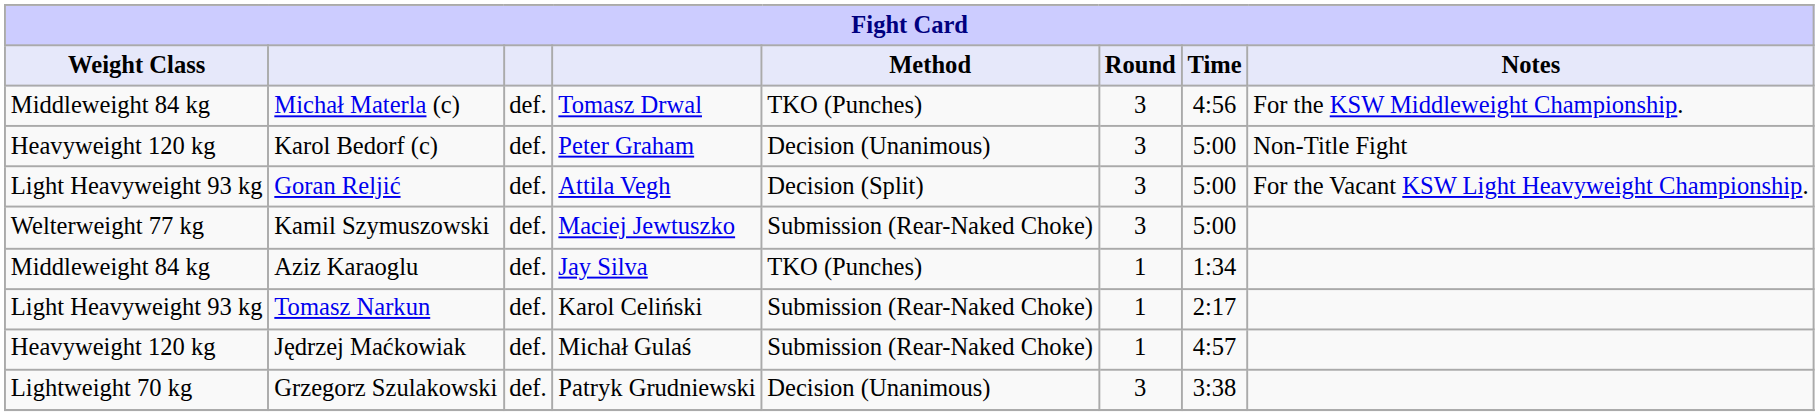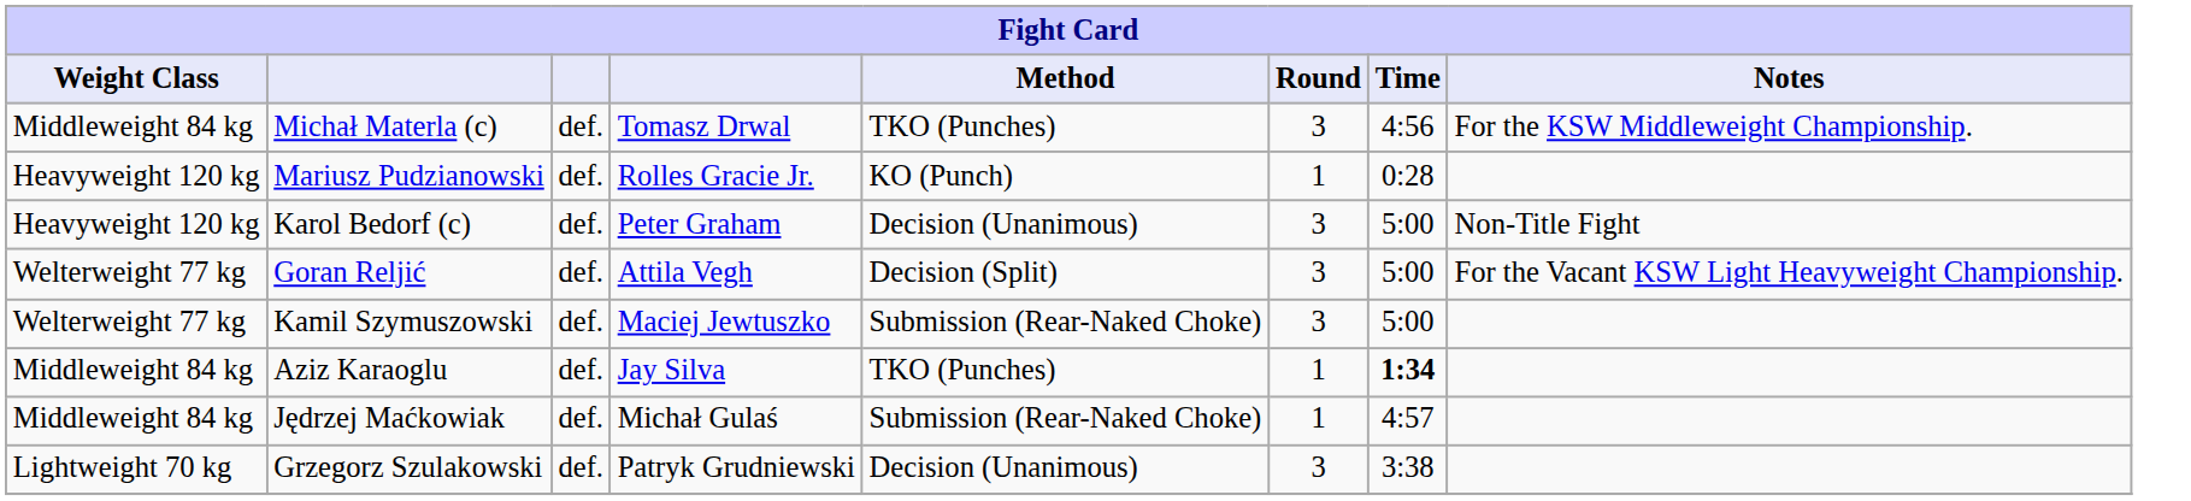 <table class="wikitable" style="font-size: 80%;">
 <tr>
 <th colspan="8" style="background-color: #ccf; color: #000080; text-align: center;"><strong>Fight Card</strong></th>
 </tr>
 <tr>
 <th colspan="1" style="background-color: #E6E8FA; color: #000000; text-align: center;">Weight Class</th>
 <th colspan="1" style="background-color: #E6E8FA; color: #000000; text-align: center;"></th>
 <th colspan="1" style="background-color: #E6E8FA; color: #000000; text-align: center;"></th>
 <th colspan="1" style="background-color: #E6E8FA; color: #000000; text-align: center;"></th>
 <th colspan="1" style="background-color: #E6E8FA; color: #000000; text-align: center;">Method</th>
 <th colspan="1" style="background-color: #E6E8FA; color: #000000; text-align: center;">Round</th>
 <th colspan="1" style="background-color: #E6E8FA; color: #000000; text-align: center;">Time</th>
 <th colspan="1" style="background-color: #E6E8FA; color: #000000; text-align: center;">Notes</th>
 </tr>
 <tr>
 <td>Middleweight 84 kg</td>
 <td> <a href='#'>Michał Materla</a> (c)</td>
 <td>def.</td>
 <td> <a href='#'>Tomasz Drwal</a></td>
 <td>TKO (Punches)</td>
 <td align=center>3</td>
 <td align=center>4:56</td>
 <td>For the <a href='#'>KSW Middleweight Championship</a>.</td>
 </tr>
 <tr>
 <td>Heavyweight 120 kg</td>
+<td> <a href='#'>Mariusz Pudzianowski</a></td>
+<td>def.</td>
+<td> <a href='#'>Rolles Gracie Jr.</a></td>
+<td>KO (Punch)</td>
+<td align=center>1</td>
+<td align=center>0:28</td>
+<td></td>
+</tr>
+<tr>
+<td>Heavyweight 120 kg</td>
 <td> Karol Bedorf (c)</td>
 <td>def.</td>
 <td> <a href='#'>Peter Graham</a></td>
 <td>Decision (Unanimous)</td>
 <td align=center>3</td>
 <td align=center>5:00</td>
 <td>Non-Title Fight</td>
 </tr>
 <tr>
-<td>Light Heavyweight 93 kg</td>
+<td>Welterweight 77 kg</td>
 <td> <a href='#'>Goran Reljić</a></td>
 <td>def.</td>
 <td> <a href='#'>Attila Vegh</a></td>
 <td>Decision (Split)</td>
 <td align=center>3</td>
 <td align=center>5:00</td>
 <td>For the Vacant <a href='#'>KSW Light Heavyweight Championship</a>.</td>
 </tr>
 <tr>
 <td>Welterweight 77 kg</td>
 <td> Kamil Szymuszowski</td>
 <td>def.</td>
 <td> <a href='#'>Maciej Jewtuszko</a></td>
 <td>Submission (Rear-Naked Choke)</td>
 <td align=center>3</td>
 <td align=center>5:00</td>
 <td></td>
 </tr>
 <tr>
 <td>Middleweight 84 kg</td>
 <td> Aziz Karaoglu</td>
 <td>def.</td>
 <td> <a href='#'>Jay Silva</a></td>
 <td>TKO (Punches)</td>
 <td align=center>1</td>
-<td align=center>1:34</td>
+<td align=center><strong>1:34</strong></td>
 <td></td>
 </tr>
 <tr>
-<td>Light Heavyweight 93 kg</td>
-<td> <a href='#'>Tomasz Narkun</a></td>
-<td>def.</td>
-<td> Karol Celiński</td>
-<td>Submission (Rear-Naked Choke)</td>
-<td align=center>1</td>
-<td align=center>2:17</td>
-<td></td>
-</tr>
-<tr>
-<td>Heavyweight 120 kg</td>
+<td>Middleweight 84 kg</td>
 <td> Jędrzej Maćkowiak</td>
 <td>def.</td>
 <td> Michał Gulaś</td>
 <td>Submission (Rear-Naked Choke)</td>
 <td align=center>1</td>
 <td align=center>4:57</td>
 <td></td>
 </tr>
 <tr>
 <td>Lightweight 70 kg</td>
 <td> Grzegorz Szulakowski</td>
 <td>def.</td>
 <td> Patryk Grudniewski</td>
 <td>Decision (Unanimous)</td>
 <td align=center>3</td>
 <td align=center>3:38</td>
 <td></td>
 </tr>
 <tr>
 </tr>
 </table>
